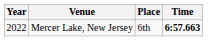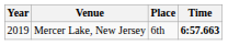 <table class="wikitable">
 <tr>
 <th>Year</th>
 <th>Venue</th>
 <th>Place</th>
 <th>Time</th>
 </tr>
 <tr>
-<td>2022</td>
+<td>2019</td>
 <td>Mercer Lake, New Jersey</td>
 <td>6th</td>
 <td><strong>6:57.663</strong></td>
 </tr>
 </table>
